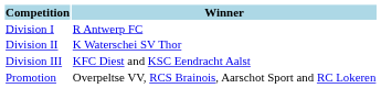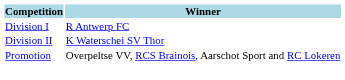 <table>
 <tr style="background:lightblue;">
 <th>Competition</th>
 <th>Winner</th>
 </tr>
 <tr>
 <td><a href='#'>Division I</a></td>
 <td><a href='#'>R Antwerp FC</a></td>
 </tr>
 <tr>
 <td><a href='#'>Division II</a></td>
 <td><a href='#'>K Waterschei SV Thor</a></td>
 </tr>
 <tr>
-<td><a href='#'>Division III</a></td>
-<td><a href='#'>KFC Diest</a> and <a href='#'>KSC Eendracht Aalst</a></td>
-</tr>
-<tr>
 <td><a href='#'>Promotion</a></td>
 <td>Overpeltse VV, <a href='#'>RCS Brainois</a>, Aarschot Sport and <a href='#'>RC Lokeren</a></td>
 </tr>
 </table>
